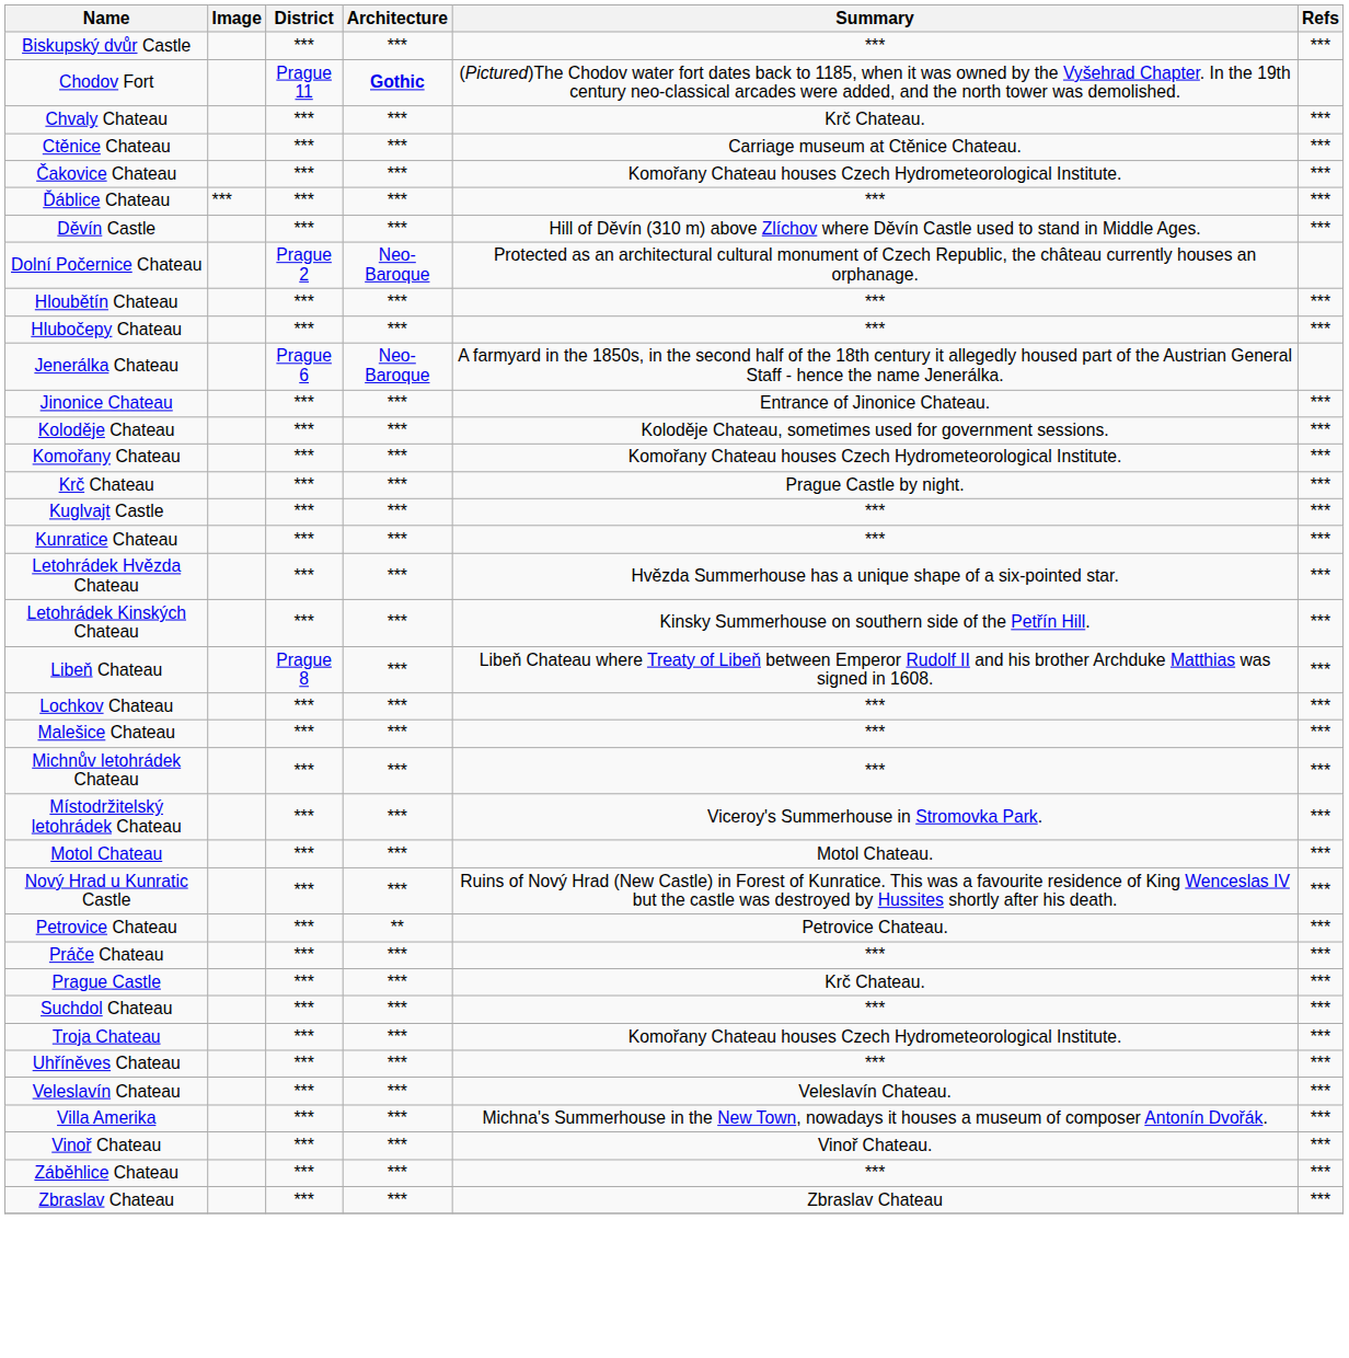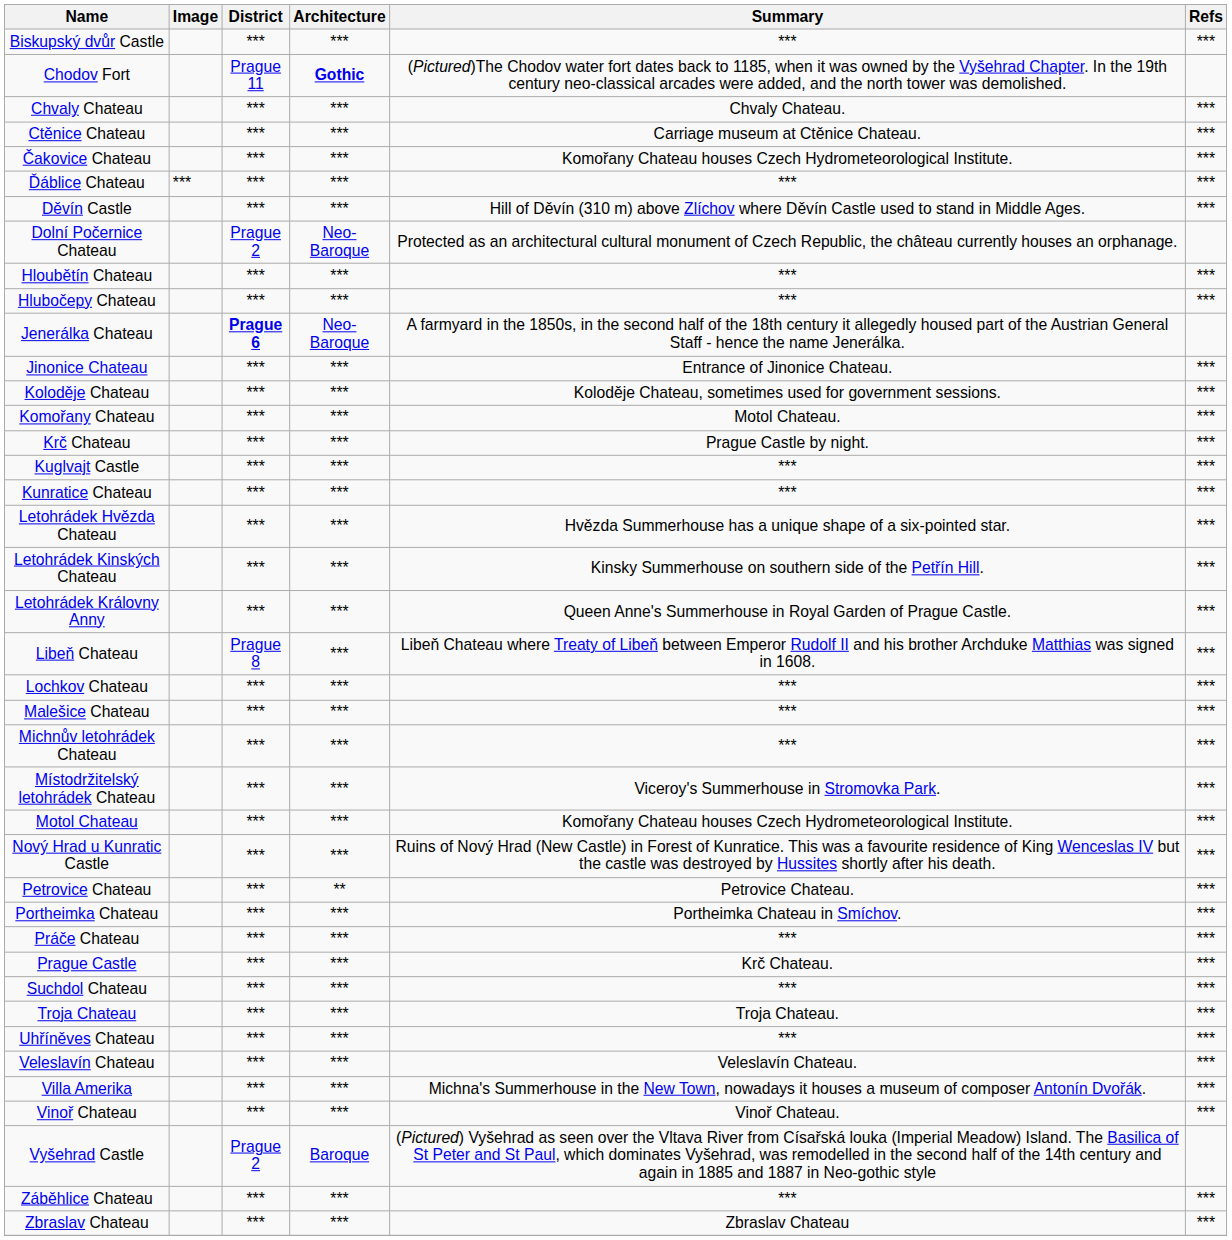 <table class="wikitable sortable">
 <tr>
 <th>Name</th>
 <th>Image</th>
 <th>District</th>
 <th>Architecture</th>
 <th>Summary</th>
 <th>Refs</th>
 </tr>
 <tr>
 <td align="center"><a href='#'>Biskupský dvůr</a> Castle</td>
 <td></td>
 <td align="center">***</td>
 <td align="center">***</td>
 <td align="center">***</td>
 <td align="center">***</td>
 </tr>
 <tr>
 <td align="center"><a href='#'>Chodov</a> Fort</td>
 <td></td>
 <td align="center"><a href='#'>Prague 11</a></td>
 <td align="center"><strong><a href='#'>Gothic</a></strong></td>
 <td align="center">(<em>Pictured</em>)The Chodov water fort dates back to 1185, when it was owned by the <a href='#'>Vyšehrad Chapter</a>. In the 19th century neo-classical arcades were added, and the north tower was demolished.</td>
 <td align="center"></td>
 </tr>
 <tr>
 <td align="center"><a href='#'>Chvaly</a> Chateau</td>
 <td></td>
 <td align="center">***</td>
 <td align="center">***</td>
-<td align="center">Krč Chateau.</td>
+<td align="center">Chvaly Chateau.</td>
 <td align="center">***</td>
 </tr>
 <tr>
 <td align="center"><a href='#'>Ctěnice</a> Chateau</td>
 <td></td>
 <td align="center">***</td>
 <td align="center">***</td>
 <td align="center">Carriage museum at Ctěnice Chateau.</td>
 <td align="center">***</td>
 </tr>
 <tr>
 <td align="center"><a href='#'>Čakovice</a> Chateau</td>
 <td></td>
 <td align="center">***</td>
 <td align="center">***</td>
 <td align="center">Komořany Chateau houses Czech Hydrometeorological Institute.</td>
 <td align="center">***</td>
 </tr>
 <tr>
 <td align="center"><a href='#'>Ďáblice</a> Chateau</td>
 <td>***</td>
 <td align="center">***</td>
 <td align="center">***</td>
 <td align="center">***</td>
 <td align="center">***</td>
 </tr>
 <tr>
 <td align="center"><a href='#'>Děvín</a> Castle</td>
 <td></td>
 <td align="center">***</td>
 <td align="center">***</td>
 <td align="center">Hill of Děvín (310 m) above <a href='#'>Zlíchov</a> where Děvín Castle used to stand in Middle Ages.</td>
 <td align="center">***</td>
 </tr>
 <tr>
 <td align="center"><a href='#'>Dolní Počernice</a> Chateau</td>
 <td></td>
 <td align="center"><a href='#'>Prague 2</a></td>
 <td align="center"><a href='#'>Neo-Baroque</a></td>
 <td align="center">Protected as an architectural cultural monument of Czech Republic, the château currently houses an orphanage.</td>
 <td align="center"></td>
 </tr>
 <tr>
 <td align="center"><a href='#'>Hloubětín</a> Chateau</td>
 <td></td>
 <td align="center">***</td>
 <td align="center">***</td>
 <td align="center">***</td>
 <td align="center">***</td>
 </tr>
 <tr>
 <td align="center"><a href='#'>Hlubočepy</a> Chateau</td>
 <td></td>
 <td align="center">***</td>
 <td align="center">***</td>
 <td align="center">***</td>
 <td align="center">***</td>
 </tr>
 <tr>
 <td align="center"><a href='#'>Jenerálka</a> Chateau</td>
 <td></td>
-<td align="center"><a href='#'>Prague 6</a></td>
+<td align="center"><strong><a href='#'>Prague 6</a></strong></td>
 <td align="center"><a href='#'>Neo-Baroque</a></td>
 <td align="center">A farmyard in the 1850s, in the second half of the 18th century it allegedly housed part of the Austrian General Staff - hence the name Jenerálka.</td>
 <td align="center"></td>
 </tr>
 <tr>
 <td align="center"><a href='#'>Jinonice Chateau</a></td>
 <td></td>
 <td align="center">***</td>
 <td align="center">***</td>
 <td align="center">Entrance of Jinonice Chateau.</td>
 <td align="center">***</td>
 </tr>
 <tr>
 <td align="center"><a href='#'>Koloděje</a> Chateau</td>
 <td></td>
 <td align="center">***</td>
 <td align="center">***</td>
 <td align="center">Koloděje Chateau, sometimes used for government sessions.</td>
 <td align="center">***</td>
 </tr>
 <tr>
 <td align="center"><a href='#'>Komořany</a> Chateau</td>
 <td></td>
 <td align="center">***</td>
 <td align="center">***</td>
-<td align="center">Komořany Chateau houses Czech Hydrometeorological Institute.</td>
+<td align="center">Motol Chateau.</td>
 <td align="center">***</td>
 </tr>
 <tr>
 <td align="center"><a href='#'>Krč</a> Chateau</td>
 <td></td>
 <td align="center">***</td>
 <td align="center">***</td>
 <td align="center">Prague Castle by night.</td>
 <td align="center">***</td>
 </tr>
 <tr>
 <td align="center"><a href='#'>Kuglvajt</a> Castle</td>
 <td></td>
 <td align="center">***</td>
 <td align="center">***</td>
 <td align="center">***</td>
 <td align="center">***</td>
 </tr>
 <tr>
 <td align="center"><a href='#'>Kunratice</a> Chateau</td>
 <td></td>
 <td align="center">***</td>
 <td align="center">***</td>
 <td align="center">***</td>
 <td align="center">***</td>
 </tr>
 <tr>
 <td align="center"><a href='#'>Letohrádek Hvězda</a> Chateau</td>
 <td></td>
 <td align="center">***</td>
 <td align="center">***</td>
 <td align="center">Hvězda Summerhouse has a unique shape of a six-pointed star.</td>
 <td align="center">***</td>
 </tr>
 <tr>
 <td align="center"><a href='#'>Letohrádek Kinských</a> Chateau</td>
 <td></td>
 <td align="center">***</td>
 <td align="center">***</td>
 <td align="center">Kinsky Summerhouse on southern side of the <a href='#'>Petřín Hill</a>.</td>
+<td align="center">***</td>
+</tr>
+<tr>
+<td align="center"><a href='#'>Letohrádek Královny Anny</a></td>
+<td></td>
+<td align="center">***</td>
+<td align="center">***</td>
+<td align="center">Queen Anne's Summerhouse in Royal Garden of Prague Castle.</td>
 <td align="center">***</td>
 </tr>
 <tr>
 <td align="center"><a href='#'>Libeň</a> Chateau</td>
 <td></td>
 <td align="center"><a href='#'>Prague 8</a></td>
 <td align="center">***</td>
 <td align="center">Libeň Chateau where <a href='#'>Treaty of Libeň</a> between Emperor <a href='#'>Rudolf II</a> and his brother Archduke <a href='#'>Matthias</a> was signed in 1608.</td>
 <td align="center">***</td>
 </tr>
 <tr>
 <td align="center"><a href='#'>Lochkov</a> Chateau</td>
 <td></td>
 <td align="center">***</td>
 <td align="center">***</td>
 <td align="center">***</td>
 <td align="center">***</td>
 </tr>
 <tr>
 <td align="center"><a href='#'>Malešice</a> Chateau</td>
 <td></td>
 <td align="center">***</td>
 <td align="center">***</td>
 <td align="center">***</td>
 <td align="center">***</td>
 </tr>
 <tr>
 <td align="center"><a href='#'>Michnův letohrádek</a> Chateau</td>
 <td></td>
 <td align="center">***</td>
 <td align="center">***</td>
 <td align="center">***</td>
 <td align="center">***</td>
 </tr>
 <tr>
 <td align="center"><a href='#'>Místodržitelský letohrádek</a> Chateau</td>
 <td></td>
 <td align="center">***</td>
 <td align="center">***</td>
 <td align="center">Viceroy's Summerhouse in <a href='#'>Stromovka Park</a>.</td>
 <td align="center">***</td>
 </tr>
 <tr>
 <td align="center"><a href='#'>Motol Chateau</a></td>
 <td></td>
 <td align="center">***</td>
 <td align="center">***</td>
-<td align="center">Motol Chateau.</td>
+<td align="center">Komořany Chateau houses Czech Hydrometeorological Institute.</td>
 <td align="center">***</td>
 </tr>
 <tr>
 <td align="center"><a href='#'>Nový Hrad u Kunratic</a> Castle</td>
 <td></td>
 <td align="center">***</td>
 <td align="center">***</td>
 <td align="center">Ruins of Nový Hrad (New Castle) in Forest of Kunratice. This was a favourite residence of King <a href='#'>Wenceslas IV</a> but the castle was destroyed by <a href='#'>Hussites</a> shortly after his death.</td>
 <td align="center">***</td>
 </tr>
 <tr>
 <td align="center"><a href='#'>Petrovice</a> Chateau</td>
 <td></td>
 <td align="center">***</td>
 <td align="center">**</td>
 <td align="center">Petrovice Chateau.</td>
+<td align="center">***</td>
+</tr>
+<tr>
+<td align="center"><a href='#'>Portheimka</a> Chateau</td>
+<td></td>
+<td align="center">***</td>
+<td align="center">***</td>
+<td align="center">Portheimka Chateau in <a href='#'>Smíchov</a>.</td>
 <td align="center">***</td>
 </tr>
 <tr>
 <td align="center"><a href='#'>Práče</a> Chateau</td>
 <td></td>
 <td align="center">***</td>
 <td align="center">***</td>
 <td align="center">***</td>
 <td align="center">***</td>
 </tr>
 <tr>
 <td align="center"><a href='#'>Prague Castle</a></td>
 <td></td>
 <td align="center">***</td>
 <td align="center">***</td>
 <td align="center">Krč Chateau.</td>
 <td align="center">***</td>
 </tr>
 <tr>
 <td align="center"><a href='#'>Suchdol</a> Chateau</td>
 <td></td>
 <td align="center">***</td>
 <td align="center">***</td>
 <td align="center">***</td>
 <td align="center">***</td>
 </tr>
 <tr>
 <td align="center"><a href='#'>Troja Chateau</a></td>
 <td></td>
 <td align="center">***</td>
 <td align="center">***</td>
-<td align="center">Komořany Chateau houses Czech Hydrometeorological Institute.</td>
+<td align="center">Troja Chateau.</td>
 <td align="center">***</td>
 </tr>
 <tr>
 <td align="center"><a href='#'>Uhříněves</a> Chateau</td>
 <td></td>
 <td align="center">***</td>
 <td align="center">***</td>
 <td align="center">***</td>
 <td align="center">***</td>
 </tr>
 <tr>
 <td align="center"><a href='#'>Veleslavín</a> Chateau</td>
 <td></td>
 <td align="center">***</td>
 <td align="center">***</td>
 <td align="center">Veleslavín Chateau.</td>
 <td align="center">***</td>
 </tr>
 <tr>
 <td align="center"><a href='#'>Villa Amerika</a></td>
 <td></td>
 <td align="center">***</td>
 <td align="center">***</td>
 <td align="center">Michna's Summerhouse in the <a href='#'>New Town</a>, nowadays it houses a museum of composer <a href='#'>Antonín Dvořák</a>.</td>
 <td align="center">***</td>
 </tr>
 <tr>
 <td align="center"><a href='#'>Vinoř</a> Chateau</td>
 <td></td>
 <td align="center">***</td>
 <td align="center">***</td>
 <td align="center">Vinoř Chateau.</td>
 <td align="center">***</td>
 </tr>
 <tr>
+<td align="center"><a href='#'>Vyšehrad</a> Castle</td>
+<td></td>
+<td align="center"><a href='#'>Prague 2</a></td>
+<td align="center"><a href='#'>Baroque</a></td>
+<td align="center">(<em>Pictured</em>) Vyšehrad as seen over the Vltava River from Císařská louka (Imperial Meadow) Island. The <a href='#'>Basilica of St Peter and St Paul</a>, which dominates Vyšehrad, was remodelled in the second half of the 14th century and again in 1885 and 1887 in Neo-gothic style</td>
+<td align="center"></td>
+</tr>
+<tr>
 <td align="center"><a href='#'>Záběhlice</a> Chateau</td>
 <td></td>
 <td align="center">***</td>
 <td align="center">***</td>
 <td align="center">***</td>
 <td align="center">***</td>
 </tr>
 <tr>
 <td align="center"><a href='#'>Zbraslav</a> Chateau</td>
 <td></td>
 <td align="center">***</td>
 <td align="center">***</td>
 <td align="center">Zbraslav Chateau</td>
 <td align="center">***</td>
 </tr>
 <tr>
 </tr>
 </table>
